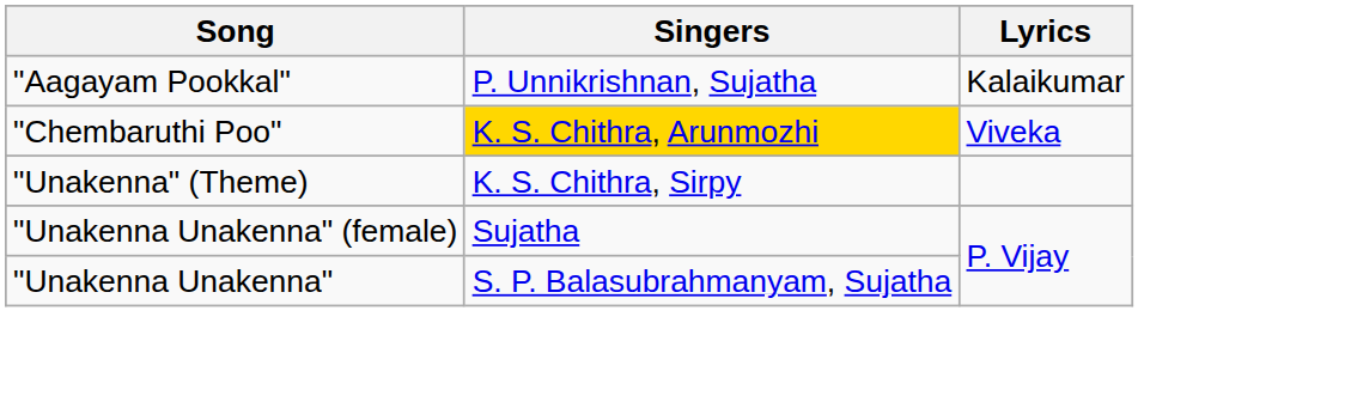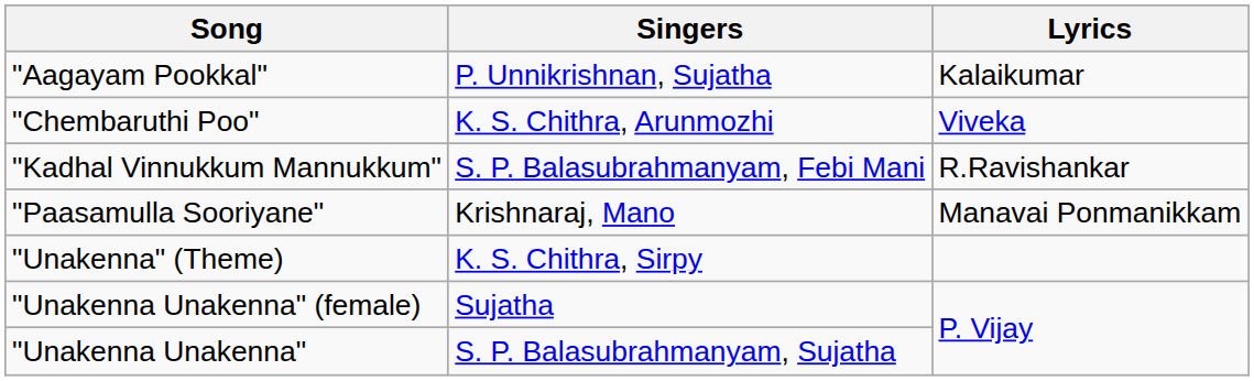 <table class="wikitable" style="font-size:95%;">
 <tr>
 <th>Song</th>
 <th>Singers</th>
 <th>Lyrics</th>
 </tr>
 <tr>
 <td>"Aagayam Pookkal"</td>
 <td><a href='#'>P. Unnikrishnan</a>, <a href='#'>Sujatha</a></td>
 <td>Kalaikumar</td>
 </tr>
 <tr>
 <td>"Chembaruthi Poo"</td>
-<td style="background: gold;"><a href='#'>K. S. Chithra</a>, <a href='#'>Arunmozhi</a></td>
+<td><a href='#'>K. S. Chithra</a>, <a href='#'>Arunmozhi</a></td>
 <td><a href='#'>Viveka</a></td>
+</tr>
+<tr>
+<td>"Kadhal Vinnukkum Mannukkum"</td>
+<td><a href='#'>S. P. Balasubrahmanyam</a>, <a href='#'>Febi Mani</a></td>
+<td>R.Ravishankar</td>
+</tr>
+<tr>
+<td>"Paasamulla Sooriyane"</td>
+<td>Krishnaraj, <a href='#'>Mano</a></td>
+<td>Manavai Ponmanikkam</td>
 </tr>
 <tr>
 <td>"Unakenna" (Theme)</td>
 <td><a href='#'>K. S. Chithra</a>, <a href='#'>Sirpy</a></td>
 <td></td>
 </tr>
 <tr>
 <td>"Unakenna Unakenna" (female)</td>
 <td><a href='#'>Sujatha</a></td>
 <td rowspan=2><a href='#'>P. Vijay</a></td>
 </tr>
 <tr>
 <td>"Unakenna Unakenna"</td>
 <td><a href='#'>S. P. Balasubrahmanyam</a>, <a href='#'>Sujatha</a></td>
 </tr>
 </table>
